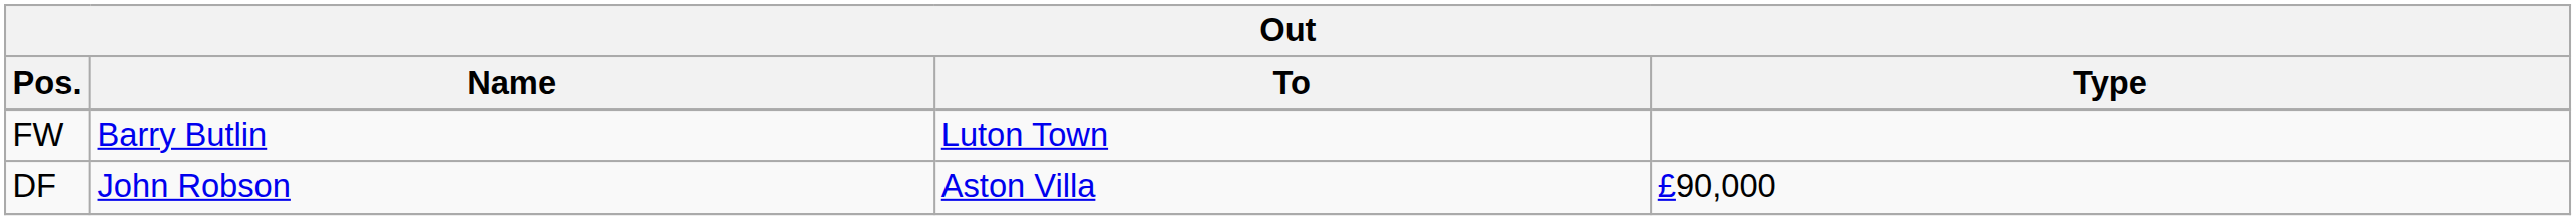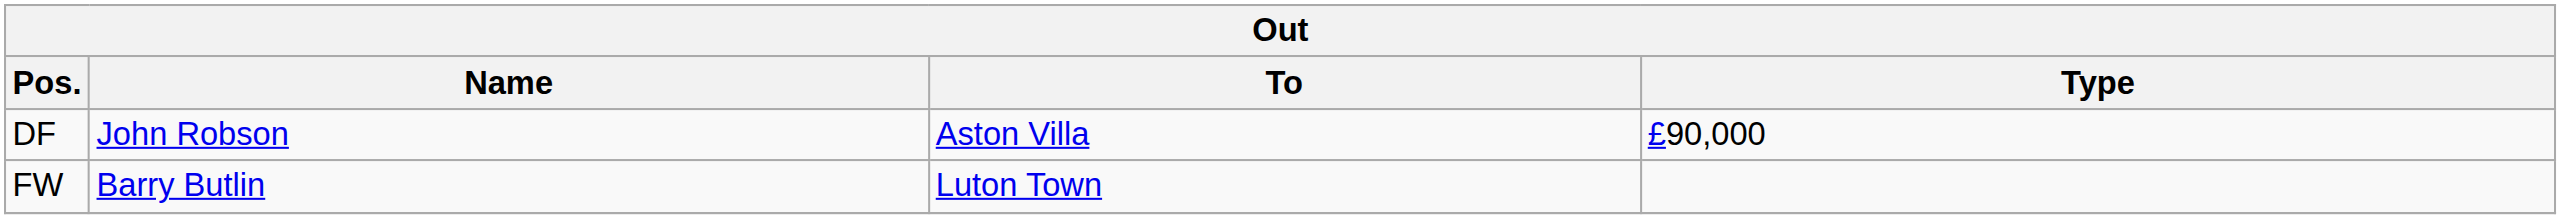 <table class="wikitable" style="font-size:100%;width:99%;">
 <tr>
 <th colspan="4">Out</th>
 </tr>
 <tr>
 <th width=3%>Pos.</th>
 <th width=33%>Name</th>
 <th width=28%>To</th>
 <th width=36%>Type</th>
 </tr>
 <tr>
+<td>DF</td>
+<td><a href='#'>John Robson</a></td>
+<td><a href='#'>Aston Villa</a></td>
+<td><a href='#'>£</a>90,000</td>
+</tr>
+<tr>
 <td>FW</td>
 <td><a href='#'>Barry Butlin</a></td>
 <td><a href='#'>Luton Town</a></td>
 <td></td>
 </tr>
 <tr>
-<td>DF</td>
-<td><a href='#'>John Robson</a></td>
-<td><a href='#'>Aston Villa</a></td>
-<td><a href='#'>£</a>90,000</td>
-</tr>
-<tr>
 </tr>
 </table>
